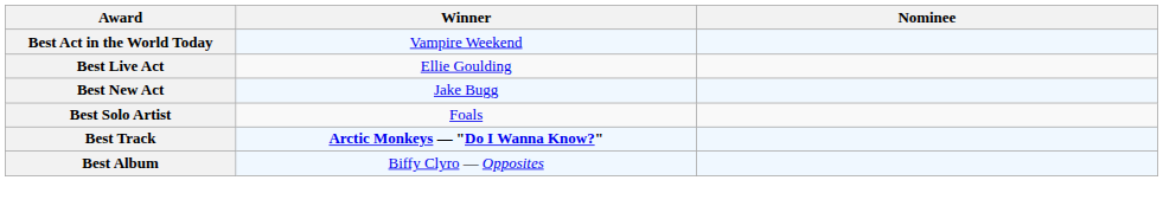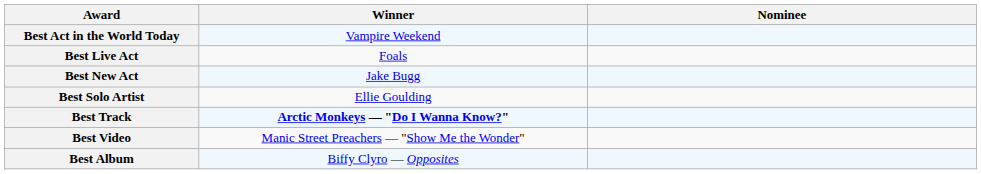 <table class="wikitable" rowspan=2 style="text-align: center; width:95%;">
 <tr>
 <th scope="col" style="width:10%;">Award</th>
 <th scope="col" style="width:20%;">Winner</th>
 <th scope="col" style="width:20%;">Nominee</th>
 </tr>
 <tr>
 <th scope="row" style="text-align:center">Best Act in the World Today</th>
 <td style="background:#F0F8FF"><a href='#'>Vampire Weekend</a></td>
 <td style="background:#F0F8FF; font-size: 85%;"></td>
 </tr>
 <tr>
 <th scope="row" style="text-align:center">Best Live Act</th>
-<td><a href='#'>Ellie Goulding</a></td>
+<td><a href='#'>Foals</a></td>
 <td style="font-size: 85%;"></td>
 </tr>
 <tr>
 <th scope="row" style="text-align:center">Best New Act</th>
 <td style="background:#F0F8FF"><a href='#'>Jake Bugg</a></td>
 <td style="background:#F0F8FF; font-size: 85%;"></td>
 </tr>
 <tr>
 <th scope="row" style="text-align:center">Best Solo Artist</th>
-<td><a href='#'>Foals</a></td>
+<td><a href='#'>Ellie Goulding</a></td>
 <td style="font-size: 85%;"></td>
 </tr>
 <tr>
 <th scope="row" style="text-align:center">Best Track</th>
 <td style="background:#F0F8FF"><strong><a href='#'>Arctic Monkeys</a> — "<a href='#'>Do I Wanna Know?</a>"</strong></td>
 <td style="background:#F0F8FF; font-size: 85%;"></td>
 </tr>
 <tr>
+<th scope="row" style="text-align:center">Best Video</th>
+<td><a href='#'>Manic Street Preachers</a> — "<a href='#'>Show Me the Wonder</a>"</td>
+<td style="font-size: 85%;"></td>
+</tr>
+<tr>
 <th scope="row" style="text-align:center">Best Album</th>
 <td style="background:#F0F8FF"><a href='#'>Biffy Clyro</a> — <em><a href='#'>Opposites</a></em></td>
 <td style="background:#F0F8FF; font-size: 85%;"></td>
 </tr>
 </table>
